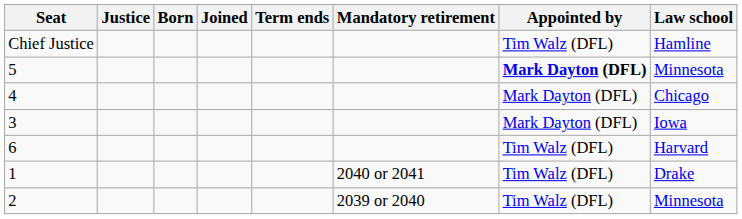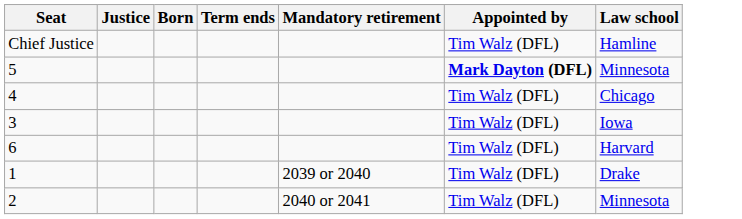 <table class="wikitable sortable">
 <tr>
 <th>Seat</th>
 <th>Justice</th>
 <th>Born</th>
-<th>Joined</th>
 <th>Term ends</th>
 <th>Mandatory retirement</th>
 <th>Appointed by</th>
 <th>Law school</th>
 </tr>
 <tr>
 <td data-sort-value="0">Chief Justice</td>
-<td></td>
 <td></td>
 <td></td>
 <td></td>
 <td></td>
 <td data-sort-value="Walz, Tim" ><a href='#'>Tim Walz</a> (DFL)</td>
 <td><a href='#'>Hamline</a></td>
 </tr>
 <tr>
 <td>5</td>
 <td></td>
 <td></td>
 <td></td>
 <td></td>
-<td></td>
 <td data-sort-value="Dayton, Mark" ><strong><a href='#'>Mark Dayton</a> (DFL)</strong></td>
 <td><a href='#'>Minnesota</a></td>
 </tr>
 <tr>
 <td>4</td>
 <td></td>
 <td></td>
 <td></td>
 <td></td>
-<td></td>
-<td data-sort-value="Dayton, Mark" ><a href='#'>Mark Dayton</a> (DFL)</td>
+<td data-sort-value="Walz, Tim" ><a href='#'>Tim Walz</a> (DFL)</td>
 <td><a href='#'>Chicago</a></td>
 </tr>
 <tr>
 <td>3</td>
 <td></td>
 <td></td>
 <td></td>
 <td></td>
-<td></td>
-<td data-sort-value="Dayton, Mark" ><a href='#'>Mark Dayton</a> (DFL)</td>
+<td data-sort-value="Walz, Tim" ><a href='#'>Tim Walz</a> (DFL)</td>
 <td><a href='#'>Iowa</a></td>
 </tr>
 <tr>
 <td>6</td>
-<td></td>
 <td></td>
 <td></td>
 <td></td>
 <td></td>
 <td data-sort-value="Walz, Tim" ><a href='#'>Tim Walz</a> (DFL)</td>
 <td><a href='#'>Harvard</a></td>
 </tr>
 <tr>
 <td>1</td>
 <td></td>
 <td></td>
 <td></td>
-<td></td>
-<td>2040 or 2041</td>
+<td>2039 or 2040</td>
 <td data-sort-value="Walz, Tim" ><a href='#'>Tim Walz</a> (DFL)</td>
 <td><a href='#'>Drake</a></td>
 </tr>
 <tr>
 <td>2</td>
 <td></td>
 <td></td>
 <td></td>
-<td></td>
-<td>2039 or 2040</td>
+<td>2040 or 2041</td>
 <td data-sort-value="Walz, Tim" ><a href='#'>Tim Walz</a> (DFL)</td>
 <td><a href='#'>Minnesota</a></td>
 </tr>
 </table>
